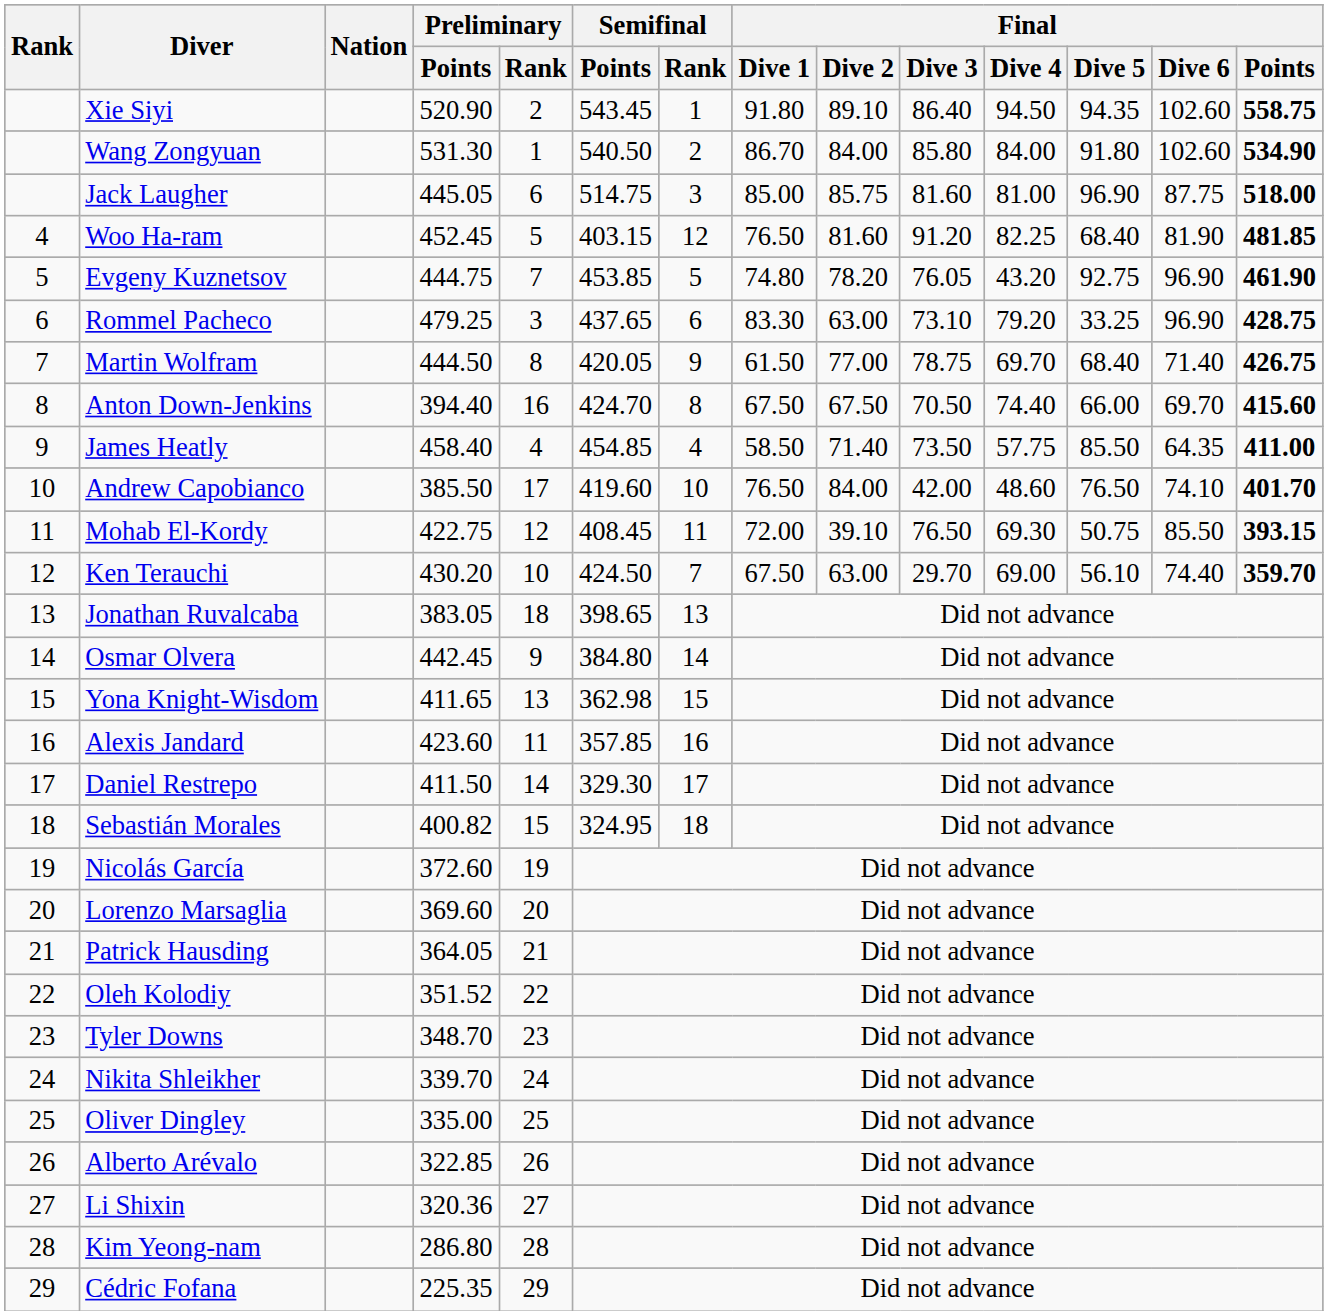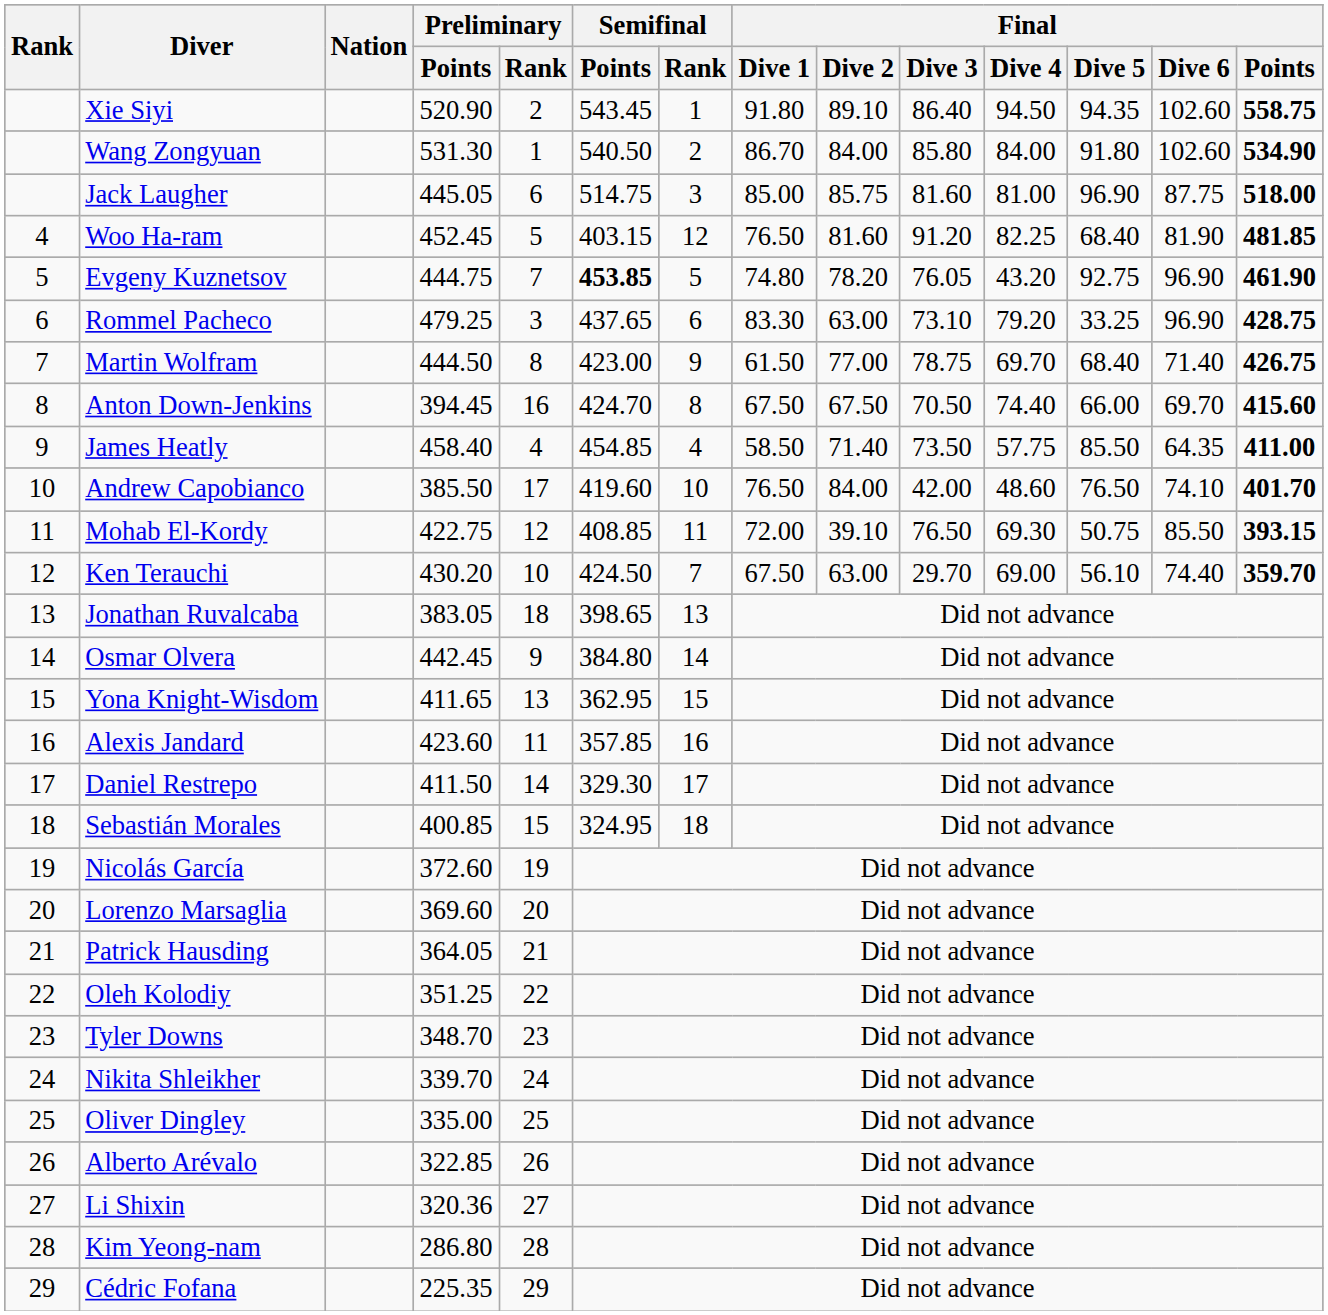 <table class="wikitable sortable" style="text-align:center">
 <tr>
 <th rowspan=2 data-sort-type=number>Rank</th>
 <th rowspan=2>Diver</th>
 <th rowspan=2>Nation</th>
 <th colspan=2>Preliminary</th>
 <th colspan=2>Semifinal</th>
 <th colspan=7>Final</th>
 </tr>
 <tr>
 <th>Points</th>
 <th>Rank</th>
 <th>Points</th>
 <th>Rank</th>
 <th>Dive 1</th>
 <th>Dive 2</th>
 <th>Dive 3</th>
 <th>Dive 4</th>
 <th>Dive 5</th>
 <th>Dive 6</th>
 <th>Points</th>
 </tr>
 <tr>
 <td></td>
 <td align=left><a href='#'>Xie Siyi</a></td>
 <td align="left"></td>
 <td>520.90</td>
 <td>2</td>
 <td>543.45</td>
 <td>1</td>
 <td>91.80</td>
 <td>89.10</td>
 <td>86.40</td>
 <td>94.50</td>
 <td>94.35</td>
 <td>102.60</td>
 <td><strong>558.75</strong></td>
 </tr>
 <tr>
 <td></td>
 <td align=left><a href='#'>Wang Zongyuan</a></td>
 <td align="left"></td>
 <td>531.30</td>
 <td>1</td>
 <td>540.50</td>
 <td>2</td>
 <td>86.70</td>
 <td>84.00</td>
 <td>85.80</td>
 <td>84.00</td>
 <td>91.80</td>
 <td>102.60</td>
 <td><strong>534.90</strong></td>
 </tr>
 <tr>
 <td></td>
 <td align=left><a href='#'>Jack Laugher</a></td>
 <td align="left"></td>
 <td>445.05</td>
 <td>6</td>
 <td>514.75</td>
 <td>3</td>
 <td>85.00</td>
 <td>85.75</td>
 <td>81.60</td>
 <td>81.00</td>
 <td>96.90</td>
 <td>87.75</td>
 <td><strong>518.00</strong></td>
 </tr>
 <tr>
 <td>4</td>
 <td align=left><a href='#'>Woo Ha-ram</a></td>
 <td align="left"></td>
 <td>452.45</td>
 <td>5</td>
 <td>403.15</td>
 <td>12</td>
 <td>76.50</td>
 <td>81.60</td>
 <td>91.20</td>
 <td>82.25</td>
 <td>68.40</td>
 <td>81.90</td>
 <td><strong>481.85</strong></td>
 </tr>
 <tr>
 <td>5</td>
 <td align=left><a href='#'>Evgeny Kuznetsov</a></td>
 <td align="left"></td>
 <td>444.75</td>
 <td>7</td>
-<td>453.85</td>
+<td><strong>453.85</strong></td>
 <td>5</td>
 <td>74.80</td>
 <td>78.20</td>
 <td>76.05</td>
 <td>43.20</td>
 <td>92.75</td>
 <td>96.90</td>
 <td><strong>461.90</strong></td>
 </tr>
 <tr>
 <td>6</td>
 <td align=left><a href='#'>Rommel Pacheco</a></td>
 <td align="left"></td>
 <td>479.25</td>
 <td>3</td>
 <td>437.65</td>
 <td>6</td>
 <td>83.30</td>
 <td>63.00</td>
 <td>73.10</td>
 <td>79.20</td>
 <td>33.25</td>
 <td>96.90</td>
 <td><strong>428.75</strong></td>
 </tr>
 <tr>
 <td>7</td>
 <td align=left><a href='#'>Martin Wolfram</a></td>
 <td align="left"></td>
 <td>444.50</td>
 <td>8</td>
-<td>420.05</td>
+<td>423.00</td>
 <td>9</td>
 <td>61.50</td>
 <td>77.00</td>
 <td>78.75</td>
 <td>69.70</td>
 <td>68.40</td>
 <td>71.40</td>
 <td><strong>426.75</strong></td>
 </tr>
 <tr>
 <td>8</td>
 <td align=left><a href='#'>Anton Down-Jenkins</a></td>
 <td align=left></td>
-<td>394.40</td>
+<td>394.45</td>
 <td>16</td>
 <td>424.70</td>
 <td>8</td>
 <td>67.50</td>
 <td>67.50</td>
 <td>70.50</td>
 <td>74.40</td>
 <td>66.00</td>
 <td>69.70</td>
 <td><strong>415.60</strong></td>
 </tr>
 <tr>
 <td>9</td>
 <td align=left><a href='#'>James Heatly</a></td>
 <td align="left"></td>
 <td>458.40</td>
 <td>4</td>
 <td>454.85</td>
 <td>4</td>
 <td>58.50</td>
 <td>71.40</td>
 <td>73.50</td>
 <td>57.75</td>
 <td>85.50</td>
 <td>64.35</td>
 <td><strong>411.00</strong></td>
 </tr>
 <tr>
 <td>10</td>
 <td align=left><a href='#'>Andrew Capobianco</a></td>
 <td align="left"></td>
 <td>385.50</td>
 <td>17</td>
 <td>419.60</td>
 <td>10</td>
 <td>76.50</td>
 <td>84.00</td>
 <td>42.00</td>
 <td>48.60</td>
 <td>76.50</td>
 <td>74.10</td>
 <td><strong>401.70</strong></td>
 </tr>
 <tr>
 <td>11</td>
 <td align=left><a href='#'>Mohab El-Kordy</a></td>
 <td align=left></td>
 <td>422.75</td>
 <td>12</td>
-<td>408.45</td>
+<td>408.85</td>
 <td>11</td>
 <td>72.00</td>
 <td>39.10</td>
 <td>76.50</td>
 <td>69.30</td>
 <td>50.75</td>
 <td>85.50</td>
 <td><strong>393.15</strong></td>
 </tr>
 <tr>
 <td>12</td>
 <td align=left><a href='#'>Ken Terauchi</a></td>
 <td align=left></td>
 <td>430.20</td>
 <td>10</td>
 <td>424.50</td>
 <td>7</td>
 <td>67.50</td>
 <td>63.00</td>
 <td>29.70</td>
 <td>69.00</td>
 <td>56.10</td>
 <td>74.40</td>
 <td><strong>359.70</strong></td>
 </tr>
 <tr>
 <td>13</td>
 <td align=left><a href='#'>Jonathan Ruvalcaba</a></td>
 <td align=left></td>
 <td>383.05</td>
 <td>18</td>
 <td>398.65</td>
 <td>13</td>
 <td colspan="7">Did not advance</td>
 </tr>
 <tr>
 <td>14</td>
 <td align=left><a href='#'>Osmar Olvera</a></td>
 <td align="left"></td>
 <td>442.45</td>
 <td>9</td>
 <td>384.80</td>
 <td>14</td>
 <td colspan="7">Did not advance</td>
 </tr>
 <tr>
 <td>15</td>
 <td align=left><a href='#'>Yona Knight-Wisdom</a></td>
 <td align=left></td>
 <td>411.65</td>
 <td>13</td>
-<td>362.98</td>
+<td>362.95</td>
 <td>15</td>
 <td colspan="7">Did not advance</td>
 </tr>
 <tr>
 <td>16</td>
 <td align=left><a href='#'>Alexis Jandard</a></td>
 <td align=left></td>
 <td>423.60</td>
 <td>11</td>
 <td>357.85</td>
 <td>16</td>
 <td colspan="7">Did not advance</td>
 </tr>
 <tr>
 <td>17</td>
 <td align=left><a href='#'>Daniel Restrepo</a></td>
 <td align="left"></td>
 <td>411.50</td>
 <td>14</td>
 <td>329.30</td>
 <td>17</td>
 <td colspan="7">Did not advance</td>
 </tr>
 <tr>
 <td>18</td>
 <td align=left><a href='#'>Sebastián Morales</a></td>
 <td align="left"></td>
-<td>400.82</td>
+<td>400.85</td>
 <td>15</td>
 <td>324.95</td>
 <td>18</td>
 <td colspan="7">Did not advance</td>
 </tr>
 <tr>
 <td>19</td>
 <td align=left><a href='#'>Nicolás García</a></td>
 <td align="left"></td>
 <td>372.60</td>
 <td>19</td>
 <td colspan="9">Did not advance</td>
 </tr>
 <tr>
 <td>20</td>
 <td align=left><a href='#'>Lorenzo Marsaglia</a></td>
 <td align=left></td>
 <td>369.60</td>
 <td>20</td>
 <td colspan="9">Did not advance</td>
 </tr>
 <tr>
 <td>21</td>
 <td align=left><a href='#'>Patrick Hausding</a></td>
 <td align="left"></td>
 <td>364.05</td>
 <td>21</td>
 <td colspan="9">Did not advance</td>
 </tr>
 <tr>
 <td>22</td>
 <td align=left><a href='#'>Oleh Kolodiy</a></td>
 <td align=left></td>
-<td>351.52</td>
+<td>351.25</td>
 <td>22</td>
 <td colspan="9">Did not advance</td>
 </tr>
 <tr>
 <td>23</td>
 <td align=left><a href='#'>Tyler Downs</a></td>
 <td align="left"></td>
 <td>348.70</td>
 <td>23</td>
 <td colspan="9">Did not advance</td>
 </tr>
 <tr>
 <td>24</td>
 <td align=left><a href='#'>Nikita Shleikher</a></td>
 <td align="left"></td>
 <td>339.70</td>
 <td>24</td>
 <td colspan="9">Did not advance</td>
 </tr>
 <tr>
 <td>25</td>
 <td align=left><a href='#'>Oliver Dingley</a></td>
 <td align=left></td>
 <td>335.00</td>
 <td>25</td>
 <td colspan="9">Did not advance</td>
 </tr>
 <tr>
 <td>26</td>
 <td align=left><a href='#'>Alberto Arévalo</a></td>
 <td align="left"></td>
 <td>322.85</td>
 <td>26</td>
 <td colspan="9">Did not advance</td>
 </tr>
 <tr>
 <td>27</td>
 <td align=left><a href='#'>Li Shixin</a></td>
 <td align=left></td>
 <td>320.36</td>
 <td>27</td>
 <td colspan="9">Did not advance</td>
 </tr>
 <tr>
 <td>28</td>
 <td align=left><a href='#'>Kim Yeong-nam</a></td>
 <td align="left"></td>
 <td>286.80</td>
 <td>28</td>
 <td colspan="9">Did not advance</td>
 </tr>
 <tr>
 <td>29</td>
 <td align=left><a href='#'>Cédric Fofana</a></td>
 <td align=left></td>
 <td>225.35</td>
 <td>29</td>
 <td colspan="9">Did not advance</td>
 </tr>
 </table>
